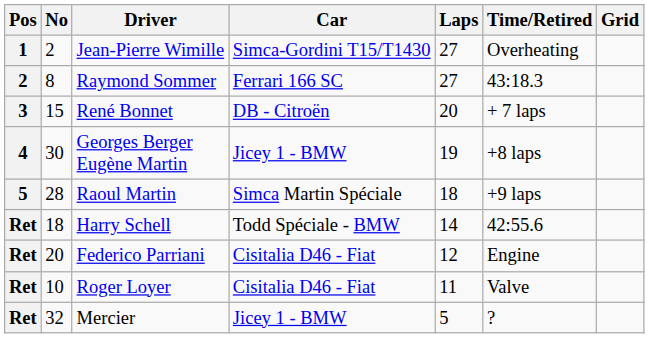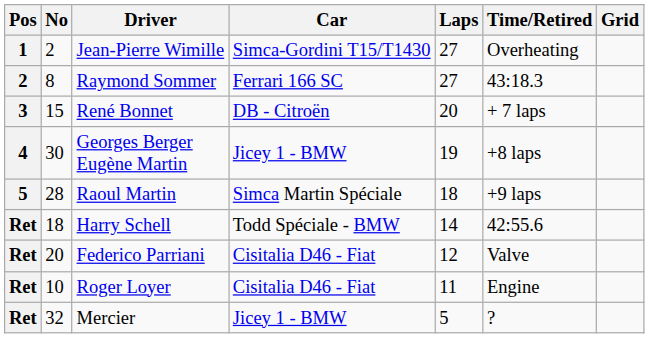 <table class="wikitable" style="font-size:95%">
 <tr>
 <th>Pos</th>
 <th>No</th>
 <th>Driver</th>
 <th>Car</th>
 <th>Laps</th>
 <th>Time/Retired</th>
 <th>Grid</th>
 </tr>
 <tr>
 <th>1</th>
 <td>2</td>
 <td> <a href='#'>Jean-Pierre Wimille</a></td>
 <td><a href='#'>Simca-Gordini T15/T1430</a></td>
 <td>27</td>
 <td>Overheating</td>
 <td></td>
 </tr>
 <tr>
 <th>2</th>
 <td>8</td>
 <td> <a href='#'>Raymond Sommer</a></td>
 <td><a href='#'>Ferrari 166 SC</a></td>
 <td>27</td>
 <td>43:18.3</td>
 <td></td>
 </tr>
 <tr>
 <th>3</th>
 <td>15</td>
 <td> <a href='#'>René Bonnet</a></td>
 <td><a href='#'>DB - Citroën</a></td>
 <td>20</td>
 <td>+ 7 laps</td>
 <td></td>
 </tr>
 <tr>
 <th>4</th>
 <td>30</td>
 <td> <a href='#'>Georges Berger</a><br>  <a href='#'>Eugène Martin</a></td>
 <td><a href='#'>Jicey 1 - BMW</a></td>
 <td>19</td>
 <td>+8 laps</td>
 <td></td>
 </tr>
 <tr>
 <th>5</th>
 <td>28</td>
 <td> <a href='#'>Raoul Martin</a></td>
 <td><a href='#'>Simca</a> Martin Spéciale</td>
 <td>18</td>
 <td>+9 laps</td>
 <td></td>
 </tr>
 <tr>
 <th>Ret</th>
 <td>18</td>
 <td> <a href='#'>Harry Schell</a></td>
 <td>Todd Spéciale - <a href='#'>BMW</a></td>
 <td>14</td>
 <td>42:55.6</td>
 <td></td>
 </tr>
 <tr>
 <th>Ret</th>
 <td>20</td>
 <td> <a href='#'>Federico Parriani</a></td>
 <td><a href='#'>Cisitalia D46 - Fiat</a></td>
 <td>12</td>
-<td>Engine</td>
+<td>Valve</td>
 <td></td>
 </tr>
 <tr>
 <th>Ret</th>
 <td>10</td>
 <td> <a href='#'>Roger Loyer</a></td>
 <td><a href='#'>Cisitalia D46 - Fiat</a></td>
 <td>11</td>
-<td>Valve</td>
+<td>Engine</td>
 <td></td>
 </tr>
 <tr>
 <th>Ret</th>
 <td>32</td>
 <td> Mercier</td>
 <td><a href='#'>Jicey 1 - BMW</a></td>
 <td>5</td>
 <td>?</td>
 <td></td>
 </tr>
 </table>
